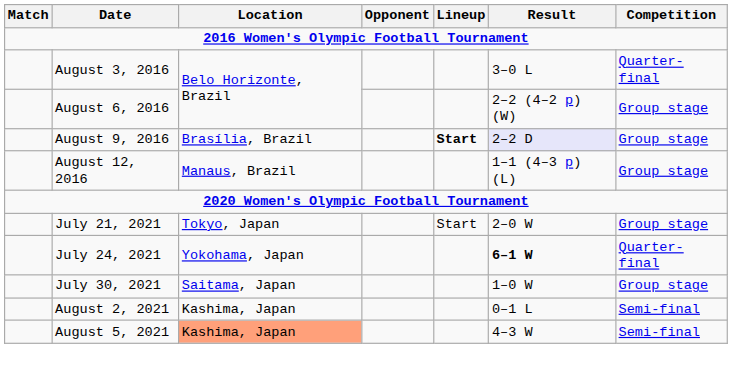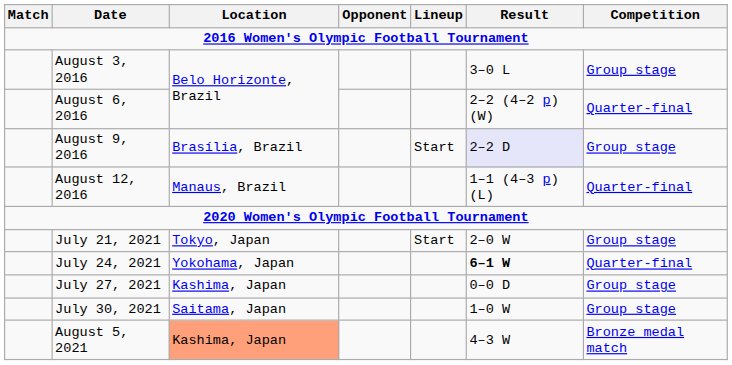 <table class="wikitable collapsible collapsed" style="width:100%; font-size:90%;">
 <tr>
 <th>Match</th>
 <th>Date</th>
 <th>Location</th>
 <th>Opponent</th>
 <th>Lineup</th>
 <th>Result</th>
 <th>Competition</th>
 </tr>
 <tr>
 <td colspan=7 align=center ><strong><a href='#'>2016 Women's Olympic Football Tournament</a></strong></td>
 </tr>
 <tr>
 <td></td>
 <td>August 3, 2016</td>
 <td rowspan=2><a href='#'>Belo Horizonte</a>, Brazil</td>
 <td></td>
 <td></td>
 <td>3–0 L</td>
-<td><a href='#'>Quarter-final</a></td>
+<td><a href='#'>Group stage</a></td>
 </tr>
 <tr>
 <td></td>
 <td>August 6, 2016</td>
 <td></td>
 <td></td>
 <td>2–2 (4–2 <a href='#'>p</a>) (W)</td>
-<td><a href='#'>Group stage</a></td>
+<td><a href='#'>Quarter-final</a></td>
 </tr>
 <tr>
 <td></td>
 <td>August 9, 2016</td>
 <td><a href='#'>Brasília</a>, Brazil</td>
 <td></td>
-<td><strong>Start</strong></td>
+<td>Start</td>
 <td style="background: lavender;">2–2 D</td>
 <td><a href='#'>Group stage</a></td>
 </tr>
 <tr>
 <td></td>
 <td>August 12, 2016</td>
 <td><a href='#'>Manaus</a>, Brazil</td>
 <td></td>
 <td></td>
 <td>1–1 (4–3 <a href='#'>p</a>) (L)</td>
-<td><a href='#'>Group stage</a></td>
+<td><a href='#'>Quarter-final</a></td>
 </tr>
 <tr>
 <td colspan=7 align=center ><strong><a href='#'>2020 Women's Olympic Football Tournament</a></strong></td>
 </tr>
 <tr>
 <td></td>
 <td>July 21, 2021</td>
 <td><a href='#'>Tokyo</a>, Japan</td>
 <td></td>
 <td>Start</td>
 <td>2–0 W</td>
 <td><a href='#'>Group stage</a></td>
 </tr>
 <tr>
 <td></td>
 <td>July 24, 2021</td>
 <td><a href='#'>Yokohama</a>, Japan</td>
 <td></td>
 <td></td>
 <td><strong>6–1 W</strong></td>
 <td><a href='#'>Quarter-final</a></td>
 </tr>
 <tr>
 <td></td>
+<td>July 27, 2021</td>
+<td><a href='#'>Kashima</a>, Japan</td>
+<td></td>
+<td></td>
+<td>0–0 D</td>
+<td><a href='#'>Group stage</a></td>
+</tr>
+<tr>
+<td></td>
 <td>July 30, 2021</td>
 <td><a href='#'>Saitama</a>, Japan</td>
 <td></td>
 <td></td>
 <td>1–0 W</td>
 <td><a href='#'>Group stage</a></td>
 </tr>
 <tr>
 <td></td>
-<td>August 2, 2021</td>
-<td>Kashima, Japan</td>
-<td></td>
-<td></td>
-<td>0–1 L</td>
-<td><a href='#'>Semi-final</a></td>
-</tr>
-<tr>
-<td></td>
 <td>August 5, 2021</td>
 <td style="background: lightsalmon;">Kashima, Japan</td>
 <td></td>
 <td></td>
 <td>4–3 W</td>
-<td><a href='#'>Semi-final</a></td>
+<td><a href='#'>Bronze medal match</a></td>
 </tr>
 </table>
